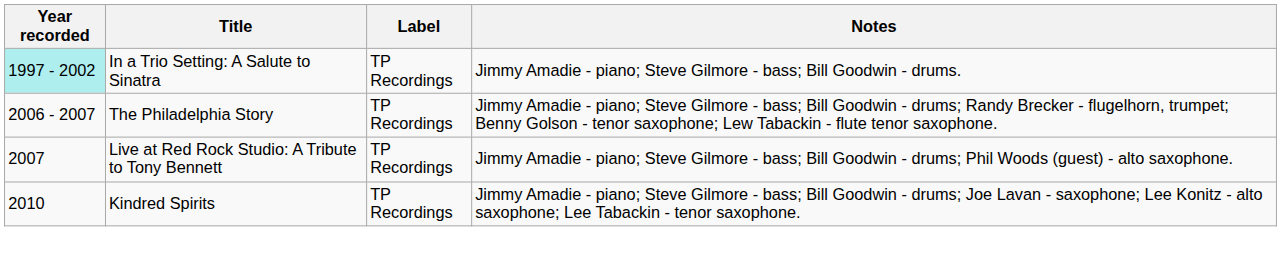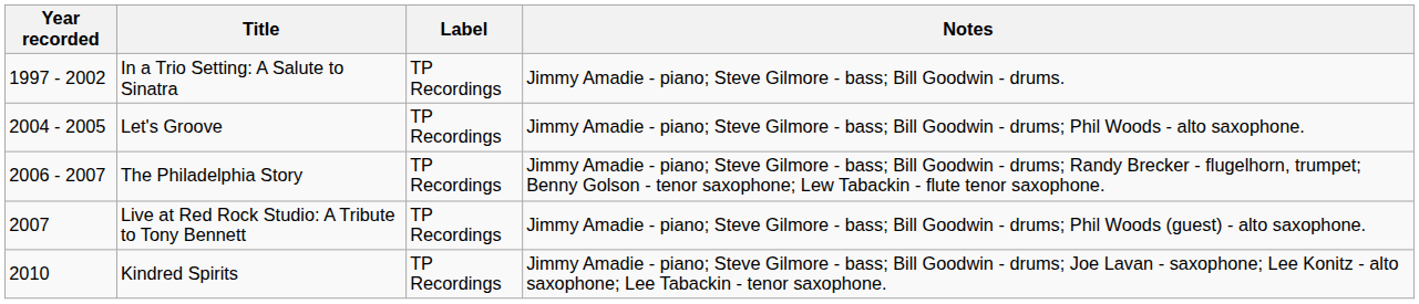 <table class="wikitable sortable">
 <tr>
 <th>Year recorded</th>
 <th>Title</th>
 <th>Label</th>
 <th>Notes</th>
 </tr>
 <tr>
-<td style="background: paleturquoise;">1997 - 2002</td>
+<td>1997 - 2002</td>
 <td>In a Trio Setting: A Salute to Sinatra</td>
 <td>TP Recordings</td>
 <td>Jimmy Amadie - piano; Steve Gilmore - bass; Bill Goodwin - drums.</td>
+</tr>
+<tr>
+<td>2004 - 2005</td>
+<td>Let's Groove</td>
+<td>TP Recordings</td>
+<td>Jimmy Amadie - piano; Steve Gilmore - bass; Bill Goodwin - drums; Phil Woods - alto saxophone.</td>
 </tr>
 <tr>
 <td>2006 - 2007</td>
 <td>The Philadelphia Story</td>
 <td>TP Recordings</td>
 <td>Jimmy Amadie - piano; Steve Gilmore - bass; Bill Goodwin - drums; Randy Brecker - flugelhorn, trumpet; Benny Golson - tenor saxophone; Lew Tabackin - flute tenor saxophone.</td>
 </tr>
 <tr>
 <td>2007</td>
 <td>Live at Red Rock Studio: A Tribute to Tony Bennett</td>
 <td>TP Recordings</td>
 <td>Jimmy Amadie - piano; Steve Gilmore - bass; Bill Goodwin - drums; Phil Woods (guest) - alto saxophone.</td>
 </tr>
 <tr>
 <td>2010</td>
 <td>Kindred Spirits</td>
 <td>TP Recordings</td>
 <td>Jimmy Amadie - piano; Steve Gilmore - bass; Bill Goodwin - drums; Joe Lavan - saxophone; Lee Konitz - alto saxophone; Lee Tabackin - tenor saxophone.</td>
 </tr>
 </table>
